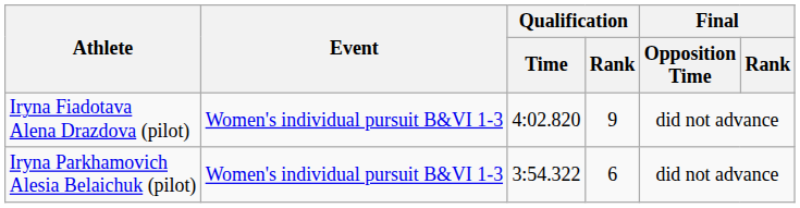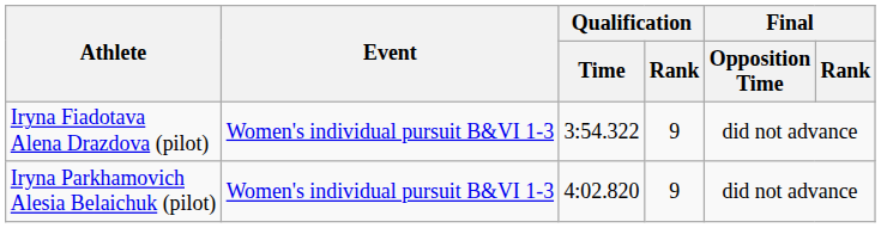 <table class=wikitable style="font-size:90%">
 <tr>
 <th rowspan="2">Athlete</th>
 <th rowspan="2">Event</th>
 <th colspan="2">Qualification</th>
 <th colspan="2">Final</th>
 </tr>
 <tr>
 <th>Time</th>
 <th>Rank</th>
 <th>Opposition<br>Time</th>
 <th>Rank</th>
 </tr>
 <tr>
 <td><a href='#'>Iryna Fiadotava</a><br> <a href='#'>Alena Drazdova</a> (pilot)</td>
 <td><a href='#'>Women's individual pursuit B&VI 1-3</a></td>
-<td align="center">4:02.820</td>
+<td align="center">3:54.322</td>
 <td align="center">9</td>
 <td align="center" colspan="2">did not advance</td>
 </tr>
 <tr>
 <td><a href='#'>Iryna Parkhamovich</a><br> <a href='#'>Alesia Belaichuk</a> (pilot)</td>
 <td><a href='#'>Women's individual pursuit B&VI 1-3</a></td>
-<td align="center">3:54.322</td>
-<td align="center">6</td>
+<td align="center">4:02.820</td>
+<td align="center">9</td>
 <td align="center" colspan="2">did not advance</td>
 </tr>
 </table>
